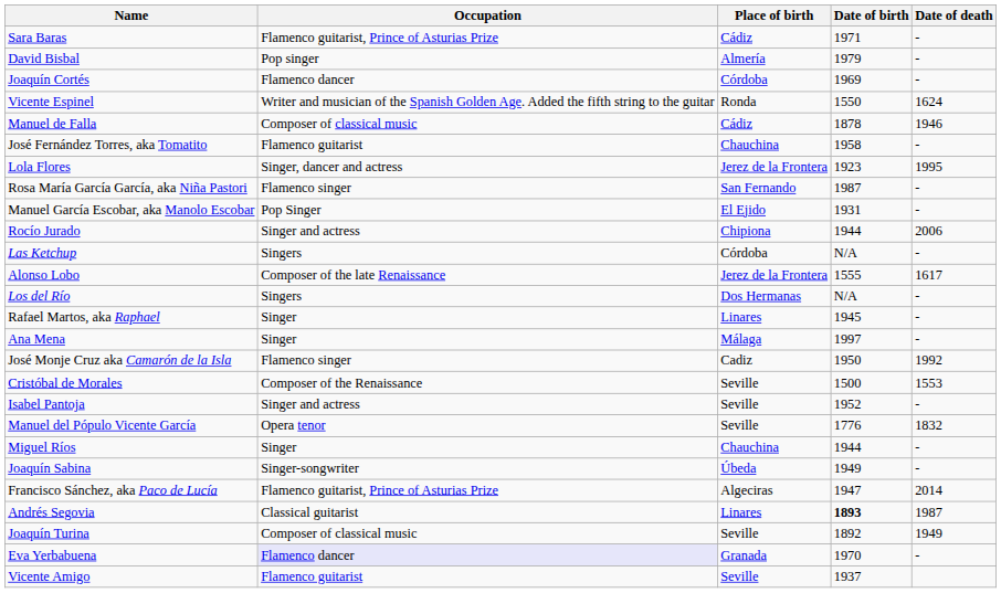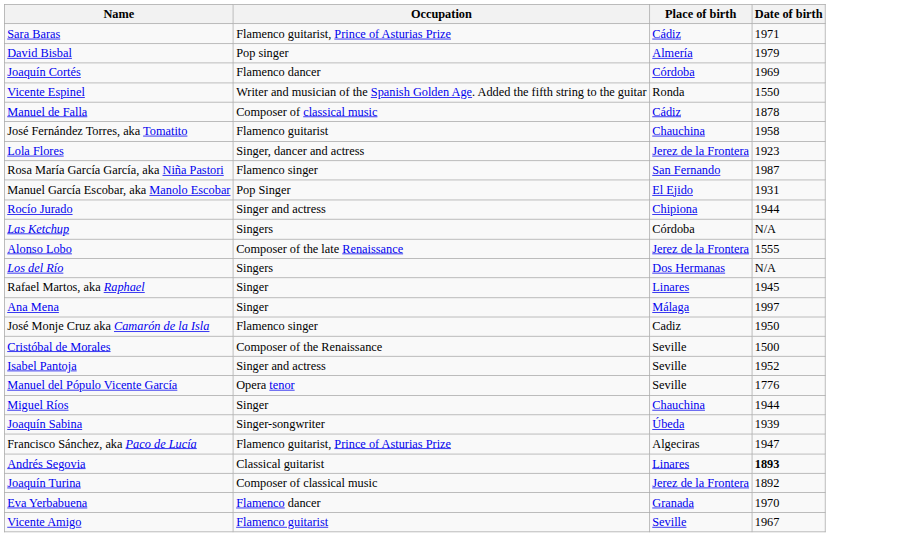 <table class="wikitable">
 <tr>
 <th align=center>Name</th>
 <th align=center>Occupation</th>
 <th align=center nowrap>Place of birth</th>
 <th align=center nowrap>Date of birth</th>
-<th align=center nowrap>Date of death</th>
 </tr>
 <tr>
 <td><a href='#'>Sara Baras</a></td>
 <td>Flamenco guitarist, <a href='#'>Prince of Asturias Prize</a></td>
 <td><a href='#'>Cádiz</a></td>
 <td>1971</td>
-<td>-</td>
 </tr>
 <tr>
 <td><a href='#'>David Bisbal</a></td>
 <td>Pop singer</td>
 <td><a href='#'>Almería</a></td>
 <td>1979</td>
-<td>-</td>
 </tr>
 <tr>
 <td><a href='#'>Joaquín Cortés</a></td>
 <td>Flamenco dancer</td>
 <td><a href='#'>Córdoba</a></td>
 <td>1969</td>
-<td>-</td>
 </tr>
 <tr>
 <td><a href='#'>Vicente Espinel</a></td>
 <td>Writer and musician of the <a href='#'>Spanish Golden Age</a>. Added the fifth string to the guitar</td>
 <td>Ronda</td>
 <td>1550</td>
-<td>1624</td>
 </tr>
 <tr>
 <td><a href='#'>Manuel de Falla</a></td>
 <td>Composer of <a href='#'>classical music</a></td>
 <td><a href='#'>Cádiz</a></td>
 <td>1878</td>
-<td>1946</td>
 </tr>
 <tr>
 <td>José Fernández Torres, aka <a href='#'>Tomatito</a></td>
 <td>Flamenco guitarist</td>
 <td><a href='#'>Chauchina</a></td>
 <td>1958</td>
-<td>-</td>
 </tr>
 <tr>
 <td><a href='#'>Lola Flores</a></td>
 <td>Singer, dancer and actress</td>
 <td><a href='#'>Jerez de la Frontera</a></td>
 <td>1923</td>
-<td>1995</td>
 </tr>
 <tr>
 <td>Rosa María García García, aka <a href='#'>Niña Pastori</a></td>
 <td>Flamenco singer</td>
 <td><a href='#'>San Fernando</a></td>
 <td>1987</td>
-<td>-</td>
 </tr>
 <tr>
 <td>Manuel García Escobar, aka <a href='#'>Manolo Escobar</a></td>
 <td>Pop Singer</td>
 <td><a href='#'>El Ejido</a></td>
 <td>1931</td>
-<td>-</td>
 </tr>
 <tr>
 <td><a href='#'>Rocío Jurado</a></td>
 <td>Singer and actress</td>
 <td><a href='#'>Chipiona</a></td>
 <td>1944</td>
-<td>2006</td>
 </tr>
 <tr>
 <td><em><a href='#'>Las Ketchup</a></em></td>
 <td>Singers</td>
 <td>Córdoba</td>
 <td>N/A</td>
-<td>-</td>
 </tr>
 <tr>
 <td><a href='#'>Alonso Lobo</a></td>
 <td>Composer of the late <a href='#'>Renaissance</a></td>
 <td><a href='#'>Jerez de la Frontera</a></td>
 <td>1555</td>
-<td>1617</td>
 </tr>
 <tr>
 <td><em><a href='#'>Los del Río</a></em></td>
 <td>Singers</td>
 <td><a href='#'>Dos Hermanas</a></td>
 <td>N/A</td>
-<td>-</td>
 </tr>
 <tr>
 <td>Rafael Martos, aka <a href='#'><em>Raphael</em></a></td>
 <td>Singer</td>
 <td><a href='#'>Linares</a></td>
 <td>1945</td>
-<td>-</td>
 </tr>
 <tr>
 <td><a href='#'>Ana Mena</a></td>
 <td>Singer</td>
 <td><a href='#'>Málaga</a></td>
 <td>1997</td>
-<td>-</td>
 </tr>
 <tr>
 <td>José Monje Cruz aka <em><a href='#'>Camarón de la Isla</a></em></td>
 <td>Flamenco singer</td>
 <td>Cadiz</td>
 <td>1950</td>
-<td>1992</td>
 </tr>
 <tr>
 <td><a href='#'>Cristóbal de Morales</a></td>
 <td>Composer of the Renaissance</td>
 <td>Seville</td>
 <td>1500</td>
-<td>1553</td>
 </tr>
 <tr>
 <td><a href='#'>Isabel Pantoja</a></td>
 <td>Singer and actress</td>
 <td>Seville</td>
 <td>1952</td>
-<td>-</td>
 </tr>
 <tr>
 <td><a href='#'>Manuel del Pópulo Vicente García</a></td>
 <td>Opera <a href='#'>tenor</a></td>
 <td>Seville</td>
 <td>1776</td>
-<td>1832</td>
 </tr>
 <tr>
 <td><a href='#'>Miguel Ríos</a></td>
 <td>Singer</td>
 <td><a href='#'>Chauchina</a></td>
 <td>1944</td>
-<td>-</td>
 </tr>
 <tr>
 <td><a href='#'>Joaquín Sabina</a></td>
 <td>Singer-songwriter</td>
 <td><a href='#'>Úbeda</a></td>
-<td>1949</td>
-<td>-</td>
+<td>1939</td>
 </tr>
 <tr>
 <td>Francisco Sánchez, aka <em><a href='#'>Paco de Lucía</a></em></td>
 <td>Flamenco guitarist, <a href='#'>Prince of Asturias Prize</a></td>
 <td>Algeciras</td>
 <td>1947</td>
-<td>2014</td>
 </tr>
 <tr>
 <td><a href='#'>Andrés Segovia</a></td>
 <td>Classical guitarist</td>
 <td><a href='#'>Linares</a></td>
 <td><strong>1893</strong></td>
-<td>1987</td>
 </tr>
 <tr>
 <td><a href='#'>Joaquín Turina</a></td>
 <td>Composer of classical music</td>
-<td>Seville</td>
+<td><a href='#'>Jerez de la Frontera</a></td>
 <td>1892</td>
-<td>1949</td>
 </tr>
 <tr>
 <td><a href='#'>Eva Yerbabuena</a></td>
-<td style="background: lavender;"><a href='#'>Flamenco</a> dancer</td>
+<td><a href='#'>Flamenco</a> dancer</td>
 <td><a href='#'>Granada</a></td>
 <td>1970</td>
-<td>-</td>
 </tr>
 <tr>
 <td><a href='#'>Vicente Amigo</a></td>
 <td><a href='#'>Flamenco guitarist</a></td>
 <td><a href='#'>Seville</a></td>
-<td>1937</td>
-<td></td>
+<td>1967</td>
 </tr>
 </table>
